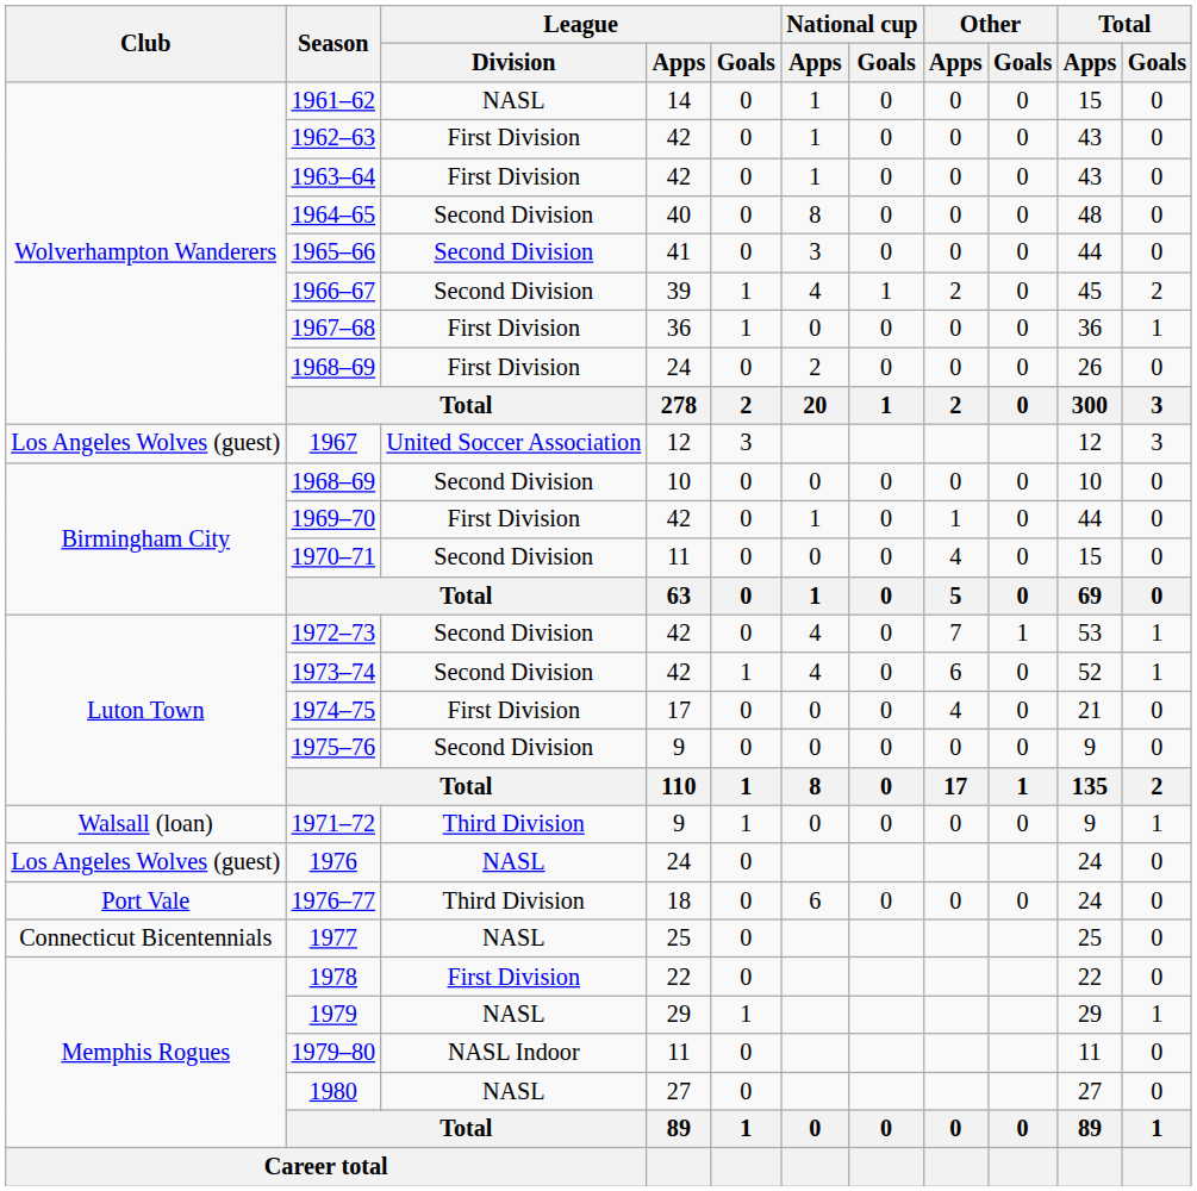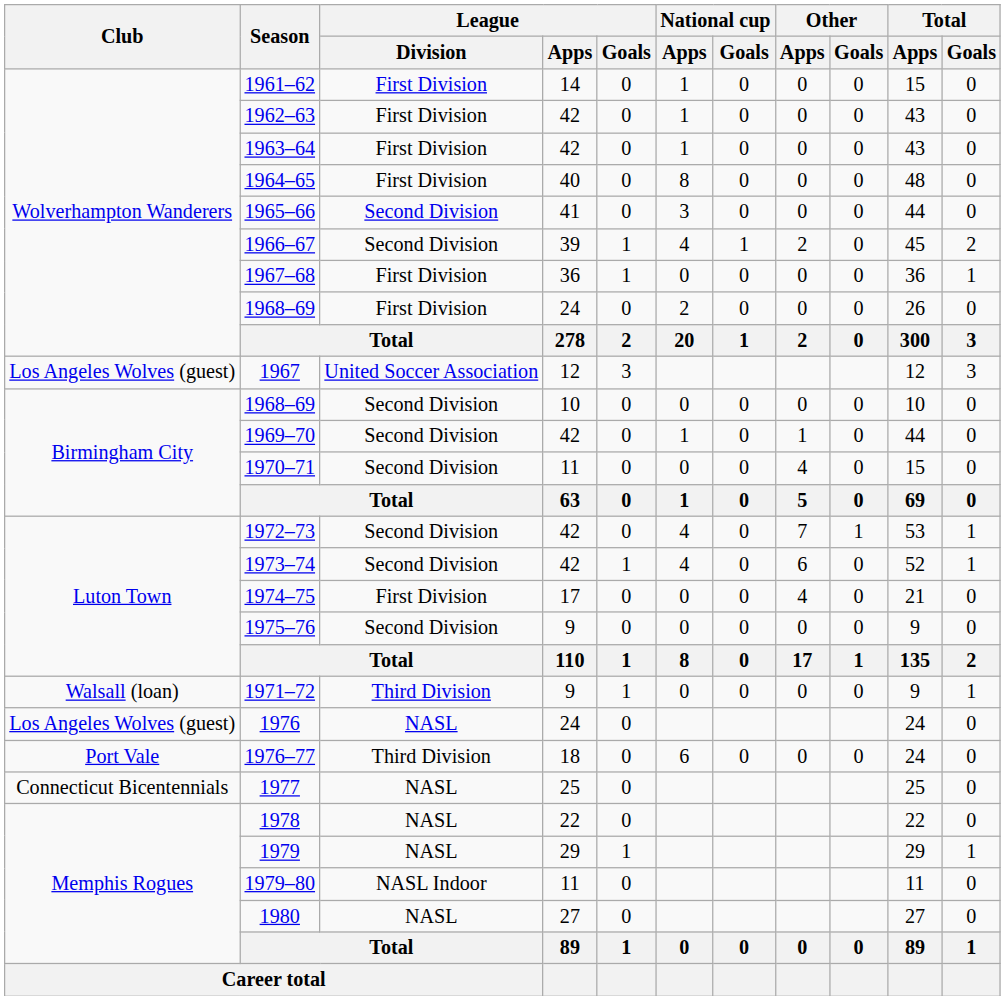 <table class="wikitable" style="text-align:center">
 <tr>
 <th rowspan="2">Club</th>
 <th rowspan="2">Season</th>
 <th colspan="3">League</th>
 <th colspan="2">National cup</th>
 <th colspan="2">Other</th>
 <th colspan="2">Total</th>
 </tr>
 <tr>
 <th>Division</th>
 <th>Apps</th>
 <th>Goals</th>
 <th>Apps</th>
 <th>Goals</th>
 <th>Apps</th>
 <th>Goals</th>
 <th>Apps</th>
 <th>Goals</th>
 </tr>
 <tr>
 <td rowspan="9"><a href='#'>Wolverhampton Wanderers</a></td>
 <td><a href='#'>1961–62</a></td>
-<td>NASL</td>
+<td><a href='#'>First Division</a></td>
 <td>14</td>
 <td>0</td>
 <td>1</td>
 <td>0</td>
 <td>0</td>
 <td>0</td>
 <td>15</td>
 <td>0</td>
 </tr>
 <tr>
 <td><a href='#'>1962–63</a></td>
 <td>First Division</td>
 <td>42</td>
 <td>0</td>
 <td>1</td>
 <td>0</td>
 <td>0</td>
 <td>0</td>
 <td>43</td>
 <td>0</td>
 </tr>
 <tr>
 <td><a href='#'>1963–64</a></td>
 <td>First Division</td>
 <td>42</td>
 <td>0</td>
 <td>1</td>
 <td>0</td>
 <td>0</td>
 <td>0</td>
 <td>43</td>
 <td>0</td>
 </tr>
 <tr>
 <td><a href='#'>1964–65</a></td>
-<td>Second Division</td>
+<td>First Division</td>
 <td>40</td>
 <td>0</td>
 <td>8</td>
 <td>0</td>
 <td>0</td>
 <td>0</td>
 <td>48</td>
 <td>0</td>
 </tr>
 <tr>
 <td><a href='#'>1965–66</a></td>
 <td><a href='#'>Second Division</a></td>
 <td>41</td>
 <td>0</td>
 <td>3</td>
 <td>0</td>
 <td>0</td>
 <td>0</td>
 <td>44</td>
 <td>0</td>
 </tr>
 <tr>
 <td><a href='#'>1966–67</a></td>
 <td>Second Division</td>
 <td>39</td>
 <td>1</td>
 <td>4</td>
 <td>1</td>
 <td>2</td>
 <td>0</td>
 <td>45</td>
 <td>2</td>
 </tr>
 <tr>
 <td><a href='#'>1967–68</a></td>
 <td>First Division</td>
 <td>36</td>
 <td>1</td>
 <td>0</td>
 <td>0</td>
 <td>0</td>
 <td>0</td>
 <td>36</td>
 <td>1</td>
 </tr>
 <tr>
 <td><a href='#'>1968–69</a></td>
 <td>First Division</td>
 <td>24</td>
 <td>0</td>
 <td>2</td>
 <td>0</td>
 <td>0</td>
 <td>0</td>
 <td>26</td>
 <td>0</td>
 </tr>
 <tr>
 <th colspan="2">Total</th>
 <th>278</th>
 <th>2</th>
 <th>20</th>
 <th>1</th>
 <th>2</th>
 <th>0</th>
 <th>300</th>
 <th>3</th>
 </tr>
 <tr>
 <td><a href='#'>Los Angeles Wolves</a> (guest)</td>
 <td><a href='#'>1967</a></td>
 <td><a href='#'>United Soccer Association</a></td>
 <td>12</td>
 <td>3</td>
 <td></td>
 <td></td>
 <td></td>
 <td></td>
 <td>12</td>
 <td>3</td>
 </tr>
 <tr>
 <td rowspan="4"><a href='#'>Birmingham City</a></td>
 <td><a href='#'>1968–69</a></td>
 <td>Second Division</td>
 <td>10</td>
 <td>0</td>
 <td>0</td>
 <td>0</td>
 <td>0</td>
 <td>0</td>
 <td>10</td>
 <td>0</td>
 </tr>
 <tr>
 <td><a href='#'>1969–70</a></td>
-<td>First Division</td>
+<td>Second Division</td>
 <td>42</td>
 <td>0</td>
 <td>1</td>
 <td>0</td>
 <td>1</td>
 <td>0</td>
 <td>44</td>
 <td>0</td>
 </tr>
 <tr>
 <td><a href='#'>1970–71</a></td>
 <td>Second Division</td>
 <td>11</td>
 <td>0</td>
 <td>0</td>
 <td>0</td>
 <td>4</td>
 <td>0</td>
 <td>15</td>
 <td>0</td>
 </tr>
 <tr>
 <th colspan="2">Total</th>
 <th>63</th>
 <th>0</th>
 <th>1</th>
 <th>0</th>
 <th>5</th>
 <th>0</th>
 <th>69</th>
 <th>0</th>
 </tr>
 <tr>
 <td rowspan="5"><a href='#'>Luton Town</a></td>
 <td><a href='#'>1972–73</a></td>
 <td>Second Division</td>
 <td>42</td>
 <td>0</td>
 <td>4</td>
 <td>0</td>
 <td>7</td>
 <td>1</td>
 <td>53</td>
 <td>1</td>
 </tr>
 <tr>
 <td><a href='#'>1973–74</a></td>
 <td>Second Division</td>
 <td>42</td>
 <td>1</td>
 <td>4</td>
 <td>0</td>
 <td>6</td>
 <td>0</td>
 <td>52</td>
 <td>1</td>
 </tr>
 <tr>
 <td><a href='#'>1974–75</a></td>
 <td>First Division</td>
 <td>17</td>
 <td>0</td>
 <td>0</td>
 <td>0</td>
 <td>4</td>
 <td>0</td>
 <td>21</td>
 <td>0</td>
 </tr>
 <tr>
 <td><a href='#'>1975–76</a></td>
 <td>Second Division</td>
 <td>9</td>
 <td>0</td>
 <td>0</td>
 <td>0</td>
 <td>0</td>
 <td>0</td>
 <td>9</td>
 <td>0</td>
 </tr>
 <tr>
 <th colspan="2">Total</th>
 <th>110</th>
 <th>1</th>
 <th>8</th>
 <th>0</th>
 <th>17</th>
 <th>1</th>
 <th>135</th>
 <th>2</th>
 </tr>
 <tr>
 <td><a href='#'>Walsall</a> (loan)</td>
 <td><a href='#'>1971–72</a></td>
 <td><a href='#'>Third Division</a></td>
 <td>9</td>
 <td>1</td>
 <td>0</td>
 <td>0</td>
 <td>0</td>
 <td>0</td>
 <td>9</td>
 <td>1</td>
 </tr>
 <tr>
 <td><a href='#'>Los Angeles Wolves</a> (guest)</td>
 <td><a href='#'>1976</a></td>
 <td><a href='#'>NASL</a></td>
 <td>24</td>
 <td>0</td>
 <td></td>
 <td></td>
 <td></td>
 <td></td>
 <td>24</td>
 <td>0</td>
 </tr>
 <tr>
 <td><a href='#'>Port Vale</a></td>
 <td><a href='#'>1976–77</a></td>
 <td>Third Division</td>
 <td>18</td>
 <td>0</td>
 <td>6</td>
 <td>0</td>
 <td>0</td>
 <td>0</td>
 <td>24</td>
 <td>0</td>
 </tr>
 <tr>
 <td>Connecticut Bicentennials</td>
 <td><a href='#'>1977</a></td>
 <td>NASL</td>
 <td>25</td>
 <td>0</td>
 <td></td>
 <td></td>
 <td></td>
 <td></td>
 <td>25</td>
 <td>0</td>
 </tr>
 <tr>
 <td rowspan="5"><a href='#'>Memphis Rogues</a></td>
 <td><a href='#'>1978</a></td>
-<td><a href='#'>First Division</a></td>
+<td>NASL</td>
 <td>22</td>
 <td>0</td>
 <td></td>
 <td></td>
 <td></td>
 <td></td>
 <td>22</td>
 <td>0</td>
 </tr>
 <tr>
 <td><a href='#'>1979</a></td>
 <td>NASL</td>
 <td>29</td>
 <td>1</td>
 <td></td>
 <td></td>
 <td></td>
 <td></td>
 <td>29</td>
 <td>1</td>
 </tr>
 <tr>
 <td><a href='#'>1979–80</a></td>
 <td>NASL Indoor</td>
 <td>11</td>
 <td>0</td>
 <td></td>
 <td></td>
 <td></td>
 <td></td>
 <td>11</td>
 <td>0</td>
 </tr>
 <tr>
 <td><a href='#'>1980</a></td>
 <td>NASL</td>
 <td>27</td>
 <td>0</td>
 <td></td>
 <td></td>
 <td></td>
 <td></td>
 <td>27</td>
 <td>0</td>
 </tr>
 <tr>
 <th colspan="2">Total</th>
 <th>89</th>
 <th>1</th>
 <th>0</th>
 <th>0</th>
 <th>0</th>
 <th>0</th>
 <th>89</th>
 <th>1</th>
 </tr>
 <tr>
 <th colspan="3">Career total</th>
 <th></th>
 <th></th>
 <th></th>
 <th></th>
 <th></th>
 <th></th>
 <th></th>
 <th></th>
 </tr>
 </table>
